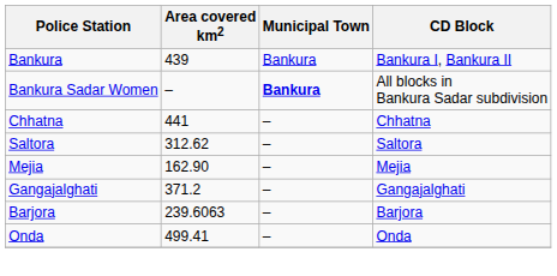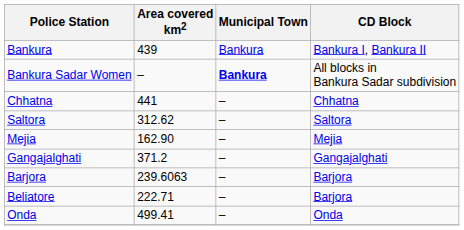 <table class="wikitable sortable">
 <tr>
 <th>Police Station</th>
 <th>Area covered<br>km<sup>2</sup></th>
 <th>Municipal Town</th>
 <th>CD Block</th>
 </tr>
 <tr>
 <td><a href='#'>Bankura</a></td>
 <td>439</td>
 <td><a href='#'>Bankura</a></td>
 <td><a href='#'>Bankura I</a>, <a href='#'>Bankura II</a></td>
 </tr>
 <tr>
 <td><a href='#'>Bankura Sadar Women</a></td>
 <td>–</td>
 <td><strong><a href='#'>Bankura</a></strong></td>
 <td>All blocks in <br>Bankura Sadar subdivision</td>
 </tr>
 <tr>
 <td><a href='#'>Chhatna</a></td>
 <td>441</td>
 <td>–</td>
 <td><a href='#'>Chhatna</a></td>
 </tr>
 <tr>
 <td><a href='#'>Saltora</a></td>
 <td>312.62</td>
 <td>–</td>
 <td><a href='#'>Saltora</a></td>
 </tr>
 <tr>
 <td><a href='#'>Mejia</a></td>
 <td>162.90</td>
 <td>–</td>
 <td><a href='#'>Mejia</a></td>
 </tr>
 <tr>
 <td><a href='#'>Gangajalghati</a></td>
 <td>371.2</td>
 <td>–</td>
 <td><a href='#'>Gangajalghati</a></td>
 </tr>
 <tr>
 <td><a href='#'>Barjora</a></td>
 <td>239.6063</td>
 <td>–</td>
 <td><a href='#'>Barjora</a></td>
 </tr>
 <tr>
+<td><a href='#'>Beliatore</a></td>
+<td>222.71</td>
+<td>–</td>
+<td><a href='#'>Barjora</a></td>
+</tr>
+<tr>
 <td><a href='#'>Onda</a></td>
 <td>499.41</td>
 <td>–</td>
 <td><a href='#'>Onda</a></td>
 </tr>
 <tr>
 </tr>
 </table>
